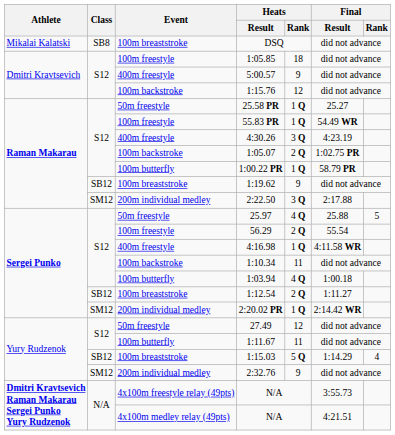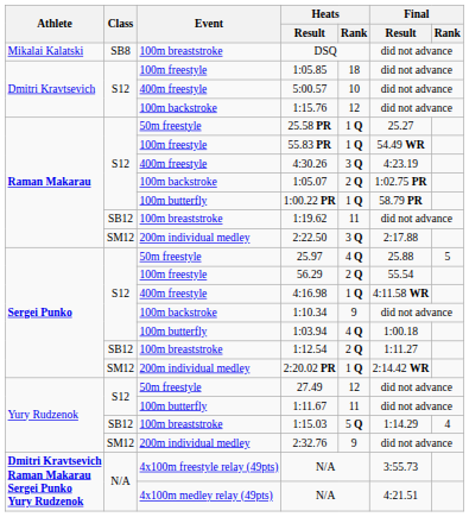 <table class=wikitable style="font-size:90%">
 <tr>
 <th rowspan="2">Athlete</th>
 <th rowspan="2">Class</th>
 <th rowspan="2">Event</th>
 <th colspan="2">Heats</th>
 <th colspan="2">Final</th>
 </tr>
 <tr>
 <th>Result</th>
 <th>Rank</th>
 <th>Result</th>
 <th>Rank</th>
 </tr>
 <tr>
 <td><a href='#'>Mikalai Kalatski</a></td>
 <td style="text-align:center;">SB8</td>
 <td><a href='#'>100m breaststroke</a></td>
 <td style="text-align:center;" colspan="2">DSQ</td>
 <td style="text-align:center;" colspan="2">did not advance</td>
 </tr>
 <tr>
 <td rowspan="3"><a href='#'>Dmitri Kravtsevich</a></td>
 <td rowspan="3" style="text-align:center;">S12</td>
 <td><a href='#'>100m freestyle</a></td>
 <td style="text-align:center;">1:05.85</td>
 <td style="text-align:center;">18</td>
 <td style="text-align:center;" colspan="2">did not advance</td>
 </tr>
 <tr>
 <td><a href='#'>400m freestyle</a></td>
 <td style="text-align:center;">5:00.57</td>
-<td style="text-align:center;">9</td>
+<td style="text-align:center;">10</td>
 <td style="text-align:center;" colspan="2">did not advance</td>
 </tr>
 <tr>
 <td><a href='#'>100m backstroke</a></td>
 <td style="text-align:center;">1:15.76</td>
 <td style="text-align:center;">12</td>
 <td style="text-align:center;" colspan="2">did not advance</td>
 </tr>
 <tr>
 <td rowspan="7"><strong><a href='#'>Raman Makarau</a></strong></td>
 <td rowspan="5" style="text-align:center;">S12</td>
 <td><a href='#'>50m freestyle</a></td>
 <td style="text-align:center;">25.58 <strong>PR</strong></td>
 <td style="text-align:center;">1 <strong>Q</strong></td>
 <td style="text-align:center;">25.27</td>
 <td style="text-align:center;"></td>
 </tr>
 <tr>
 <td><a href='#'>100m freestyle</a></td>
 <td style="text-align:center;">55.83 <strong>PR</strong></td>
 <td style="text-align:center;">1 <strong>Q</strong></td>
 <td style="text-align:center;">54.49 <strong>WR</strong></td>
 <td style="text-align:center;"></td>
 </tr>
 <tr>
 <td><a href='#'>400m freestyle</a></td>
 <td style="text-align:center;">4:30.26</td>
 <td style="text-align:center;">3 <strong>Q</strong></td>
 <td style="text-align:center;">4:23.19</td>
 <td style="text-align:center;"></td>
 </tr>
 <tr>
 <td><a href='#'>100m backstroke</a></td>
 <td style="text-align:center;">1:05.07</td>
 <td style="text-align:center;">2 <strong>Q</strong></td>
 <td style="text-align:center;">1:02.75 <strong>PR</strong></td>
 <td style="text-align:center;"></td>
 </tr>
 <tr>
 <td><a href='#'>100m butterfly</a></td>
 <td style="text-align:center;">1:00.22 <strong>PR</strong></td>
 <td style="text-align:center;">1 <strong>Q</strong></td>
 <td style="text-align:center;">58.79 <strong>PR</strong></td>
 <td style="text-align:center;"></td>
 </tr>
 <tr>
 <td style="text-align:center;">SB12</td>
 <td><a href='#'>100m breaststroke</a></td>
 <td style="text-align:center;">1:19.62</td>
-<td style="text-align:center;">9</td>
+<td style="text-align:center;">11</td>
 <td style="text-align:center;" colspan="2">did not advance</td>
 </tr>
 <tr>
 <td style="text-align:center;">SM12</td>
 <td><a href='#'>200m individual medley</a></td>
 <td style="text-align:center;">2:22.50</td>
 <td style="text-align:center;">3 <strong>Q</strong></td>
 <td style="text-align:center;">2:17.88</td>
 <td style="text-align:center;"></td>
 </tr>
 <tr>
 <td rowspan="7"><strong><a href='#'>Sergei Punko</a></strong></td>
 <td rowspan="5" style="text-align:center;">S12</td>
 <td><a href='#'>50m freestyle</a></td>
 <td style="text-align:center;">25.97</td>
 <td style="text-align:center;">4 <strong>Q</strong></td>
 <td style="text-align:center;">25.88</td>
 <td style="text-align:center;">5</td>
 </tr>
 <tr>
 <td><a href='#'>100m freestyle</a></td>
 <td style="text-align:center;">56.29</td>
 <td style="text-align:center;">2 <strong>Q</strong></td>
 <td style="text-align:center;">55.54</td>
 <td style="text-align:center;"></td>
 </tr>
 <tr>
 <td><a href='#'>400m freestyle</a></td>
 <td style="text-align:center;">4:16.98</td>
 <td style="text-align:center;">1 <strong>Q</strong></td>
 <td style="text-align:center;">4:11.58 <strong>WR</strong></td>
 <td style="text-align:center;"></td>
 </tr>
 <tr>
 <td><a href='#'>100m backstroke</a></td>
 <td style="text-align:center;">1:10.34</td>
-<td style="text-align:center;">11</td>
+<td style="text-align:center;">9</td>
 <td style="text-align:center;" colspan="2">did not advance</td>
 </tr>
 <tr>
 <td><a href='#'>100m butterfly</a></td>
 <td style="text-align:center;">1:03.94</td>
 <td style="text-align:center;">4 <strong>Q</strong></td>
 <td style="text-align:center;">1:00.18</td>
 <td style="text-align:center;"></td>
 </tr>
 <tr>
 <td style="text-align:center;">SB12</td>
 <td><a href='#'>100m breaststroke</a></td>
 <td style="text-align:center;">1:12.54</td>
 <td style="text-align:center;">2 <strong>Q</strong></td>
 <td style="text-align:center;">1:11.27</td>
 <td style="text-align:center;"></td>
 </tr>
 <tr>
 <td style="text-align:center;">SM12</td>
 <td><a href='#'>200m individual medley</a></td>
 <td style="text-align:center;">2:20.02 <strong>PR</strong></td>
 <td style="text-align:center;">1 <strong>Q</strong></td>
 <td style="text-align:center;">2:14.42 <strong>WR</strong></td>
 <td style="text-align:center;"></td>
 </tr>
 <tr>
 <td rowspan="4"><a href='#'>Yury Rudzenok</a></td>
 <td rowspan="2" style="text-align:center;">S12</td>
 <td><a href='#'>50m freestyle</a></td>
 <td style="text-align:center;">27.49</td>
 <td style="text-align:center;">12</td>
 <td style="text-align:center;" colspan="2">did not advance</td>
 </tr>
 <tr>
 <td><a href='#'>100m butterfly</a></td>
 <td style="text-align:center;">1:11.67</td>
 <td style="text-align:center;">11</td>
 <td style="text-align:center;" colspan="2">did not advance</td>
 </tr>
 <tr>
 <td style="text-align:center;">SB12</td>
 <td><a href='#'>100m breaststroke</a></td>
 <td style="text-align:center;">1:15.03</td>
 <td style="text-align:center;">5 <strong>Q</strong></td>
 <td style="text-align:center;">1:14.29</td>
 <td style="text-align:center;">4</td>
 </tr>
 <tr>
 <td style="text-align:center;">SM12</td>
 <td><a href='#'>200m individual medley</a></td>
 <td style="text-align:center;">2:32.76</td>
 <td style="text-align:center;">9</td>
 <td style="text-align:center;" colspan="2">did not advance</td>
 </tr>
 <tr>
 <td rowspan="2"><strong><a href='#'>Dmitri Kravtsevich</a></strong><br> <strong><a href='#'>Raman Makarau</a></strong><br> <strong><a href='#'>Sergei Punko</a></strong><br> <strong><a href='#'>Yury Rudzenok</a></strong></td>
 <td rowspan="2" style="text-align:center;">N/A</td>
 <td><a href='#'>4x100m freestyle relay (49pts)</a></td>
 <td style="text-align:center;" colspan="2">N/A</td>
 <td style="text-align:center;">3:55.73</td>
 <td style="text-align:center;"></td>
 </tr>
 <tr>
 <td><a href='#'>4x100m medley relay (49pts)</a></td>
 <td style="text-align:center;" colspan="2">N/A</td>
 <td style="text-align:center;">4:21.51</td>
 <td style="text-align:center;"></td>
 </tr>
 </table>
